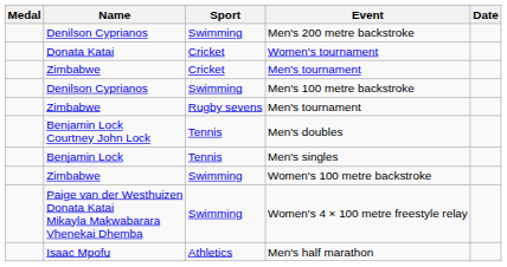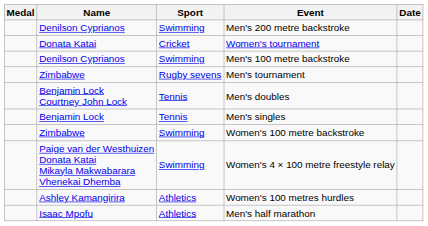 <table class="wikitable sortable" style="font-size:95%">
 <tr>
 <th>Medal</th>
 <th>Name</th>
 <th>Sport</th>
 <th>Event</th>
 <th>Date</th>
 </tr>
 <tr>
 <td></td>
 <td><a href='#'>Denilson Cyprianos</a></td>
 <td><a href='#'>Swimming</a></td>
 <td>Men's 200 metre backstroke</td>
 <td></td>
 </tr>
 <tr>
 <td></td>
 <td><a href='#'>Donata Katai</a></td>
 <td><a href='#'>Cricket</a></td>
 <td><a href='#'>Women's tournament</a></td>
-<td></td>
-</tr>
-<tr>
-<td></td>
-<td><a href='#'>Zimbabwe</a></td>
-<td><a href='#'>Cricket</a></td>
-<td><a href='#'>Men's tournament</a></td>
 <td></td>
 </tr>
 <tr>
 <td></td>
 <td><a href='#'>Denilson Cyprianos</a></td>
 <td><a href='#'>Swimming</a></td>
 <td>Men's 100 metre backstroke</td>
 <td></td>
 </tr>
 <tr>
 <td></td>
 <td><a href='#'>Zimbabwe</a></td>
 <td><a href='#'>Rugby sevens</a></td>
 <td>Men's tournament</td>
 <td></td>
 </tr>
 <tr>
 <td></td>
 <td><a href='#'>Benjamin Lock</a><br><a href='#'>Courtney John Lock</a></td>
 <td><a href='#'>Tennis</a></td>
 <td>Men's doubles</td>
 <td></td>
 </tr>
 <tr>
 <td></td>
 <td><a href='#'>Benjamin Lock</a></td>
 <td><a href='#'>Tennis</a></td>
 <td>Men's singles</td>
 <td></td>
 </tr>
 <tr>
 <td></td>
 <td><a href='#'>Zimbabwe</a></td>
 <td><a href='#'>Swimming</a></td>
 <td>Women's 100 metre backstroke</td>
 <td></td>
 </tr>
 <tr>
 <td></td>
 <td><a href='#'>Paige van der Westhuizen</a><br><a href='#'>Donata Katai</a><br><a href='#'>Mikayla Makwabarara</a><br><a href='#'>Vhenekai Dhemba</a></td>
 <td><a href='#'>Swimming</a></td>
 <td>Women's 4 × 100 metre freestyle relay</td>
 <td></td>
 </tr>
 <tr>
 <td></td>
+<td><a href='#'>Ashley Kamangirira</a></td>
+<td><a href='#'>Athletics</a></td>
+<td>Women's 100 metres hurdles</td>
+<td></td>
+</tr>
+<tr>
+<td></td>
 <td><a href='#'>Isaac Mpofu</a></td>
 <td><a href='#'>Athletics</a></td>
 <td>Men's half marathon</td>
 <td></td>
 </tr>
 </table>
